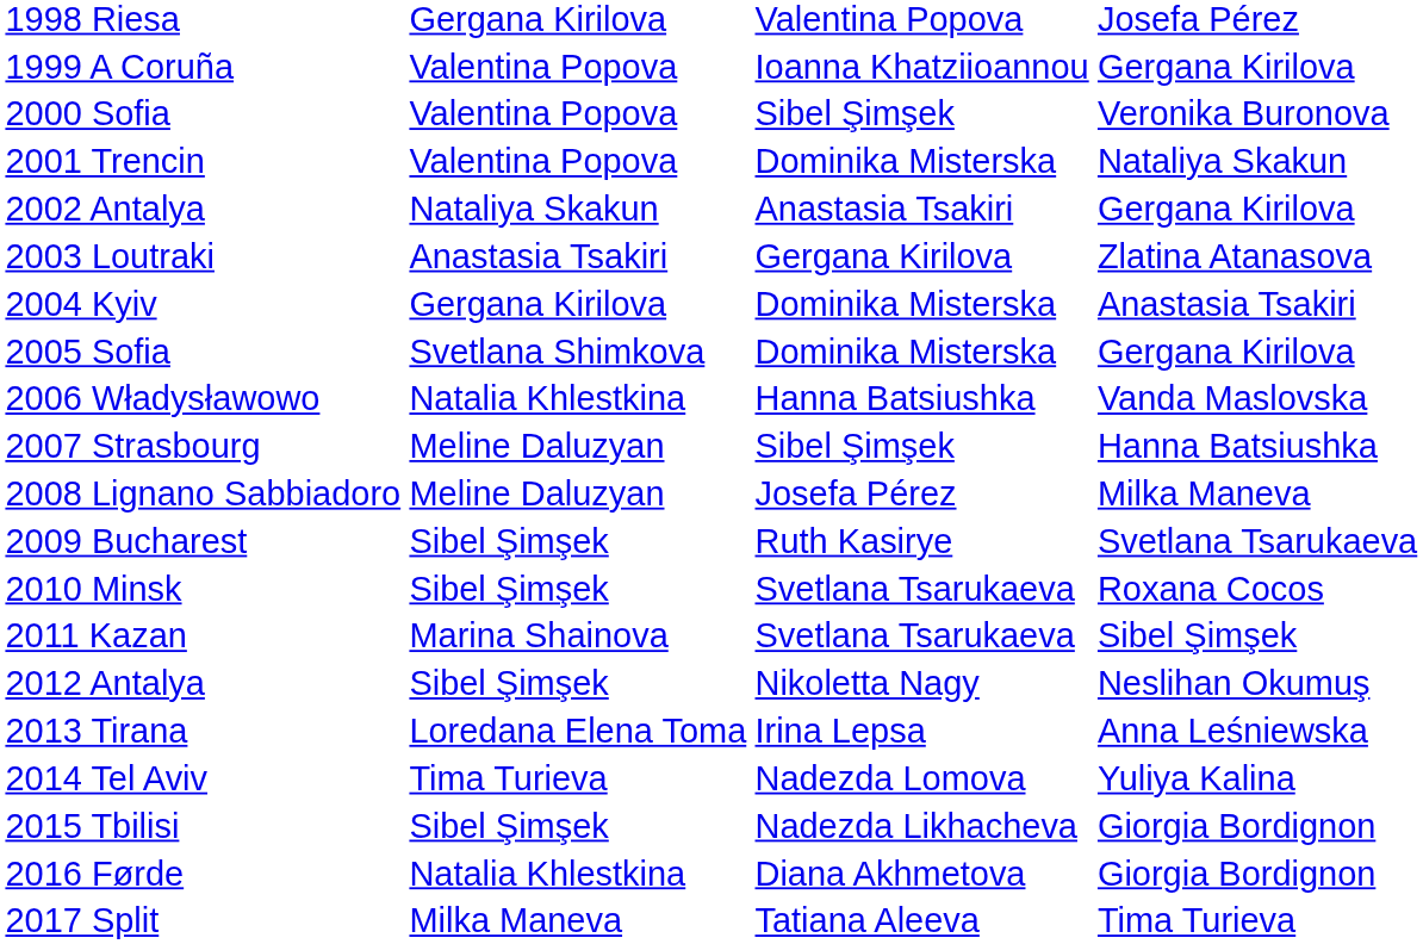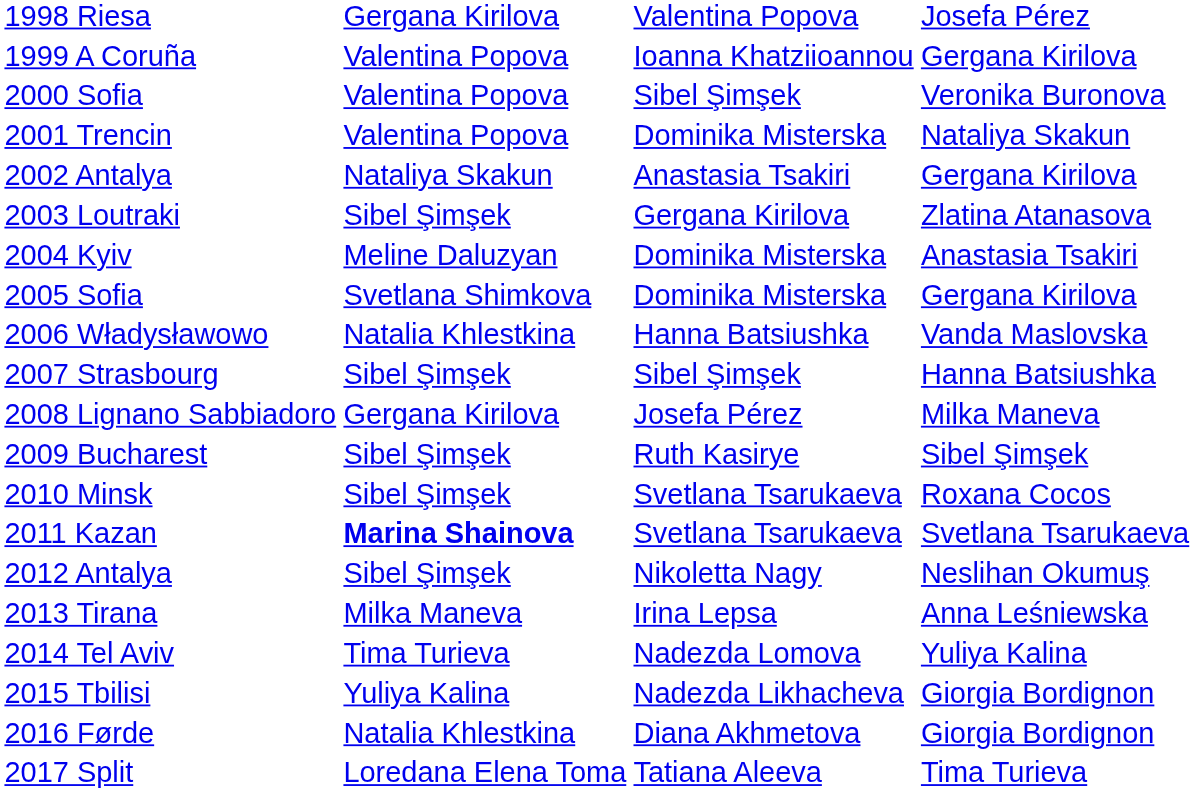 <table>
 <tr>
 <td><a href='#'>1998 Riesa</a></td>
 <td> <a href='#'>Gergana Kirilova</a></td>
 <td> <a href='#'>Valentina Popova</a></td>
 <td> <a href='#'>Josefa Pérez</a></td>
 </tr>
 <tr>
 <td><a href='#'>1999 A Coruña</a></td>
 <td> <a href='#'>Valentina Popova</a></td>
 <td> <a href='#'>Ioanna Khatziioannou</a></td>
 <td> <a href='#'>Gergana Kirilova</a></td>
 </tr>
 <tr>
 <td><a href='#'>2000 Sofia</a></td>
 <td> <a href='#'>Valentina Popova</a></td>
 <td> <a href='#'>Sibel Şimşek</a></td>
 <td> <a href='#'>Veronika Buronova</a></td>
 </tr>
 <tr>
 <td><a href='#'>2001 Trencin</a></td>
 <td> <a href='#'>Valentina Popova</a></td>
 <td> <a href='#'>Dominika Misterska</a></td>
 <td> <a href='#'>Nataliya Skakun</a></td>
 </tr>
 <tr>
 <td><a href='#'>2002 Antalya</a></td>
 <td> <a href='#'>Nataliya Skakun</a></td>
 <td> <a href='#'>Anastasia Tsakiri</a></td>
 <td> <a href='#'>Gergana Kirilova</a></td>
 </tr>
 <tr>
 <td><a href='#'>2003 Loutraki</a></td>
-<td> <a href='#'>Anastasia Tsakiri</a></td>
+<td> <a href='#'>Sibel Şimşek</a></td>
 <td> <a href='#'>Gergana Kirilova</a></td>
 <td> <a href='#'>Zlatina Atanasova</a></td>
 </tr>
 <tr>
 <td><a href='#'>2004 Kyiv</a></td>
-<td> <a href='#'>Gergana Kirilova</a></td>
+<td> <a href='#'>Meline Daluzyan</a></td>
 <td> <a href='#'>Dominika Misterska</a></td>
 <td> <a href='#'>Anastasia Tsakiri</a></td>
 </tr>
 <tr>
 <td><a href='#'>2005 Sofia</a></td>
 <td> <a href='#'>Svetlana Shimkova</a></td>
 <td> <a href='#'>Dominika Misterska</a></td>
 <td> <a href='#'>Gergana Kirilova</a></td>
 </tr>
 <tr>
 <td><a href='#'>2006 Władysławowo</a></td>
 <td> <a href='#'>Natalia Khlestkina</a></td>
 <td> <a href='#'>Hanna Batsiushka</a></td>
 <td> <a href='#'>Vanda Maslovska</a></td>
 </tr>
 <tr>
 <td><a href='#'>2007 Strasbourg</a></td>
-<td> <a href='#'>Meline Daluzyan</a></td>
+<td> <a href='#'>Sibel Şimşek</a></td>
 <td> <a href='#'>Sibel Şimşek</a></td>
 <td> <a href='#'>Hanna Batsiushka</a></td>
 </tr>
 <tr>
 <td><a href='#'>2008 Lignano Sabbiadoro</a></td>
-<td> <a href='#'>Meline Daluzyan</a></td>
+<td> <a href='#'>Gergana Kirilova</a></td>
 <td> <a href='#'>Josefa Pérez</a></td>
 <td> <a href='#'>Milka Maneva</a></td>
 </tr>
 <tr>
 <td><a href='#'>2009 Bucharest</a></td>
 <td> <a href='#'>Sibel Şimşek</a></td>
 <td> <a href='#'>Ruth Kasirye</a></td>
-<td> <a href='#'>Svetlana Tsarukaeva</a></td>
+<td> <a href='#'>Sibel Şimşek</a></td>
 </tr>
 <tr>
 <td><a href='#'>2010 Minsk</a></td>
 <td> <a href='#'>Sibel Şimşek</a></td>
 <td> <a href='#'>Svetlana Tsarukaeva</a></td>
 <td> <a href='#'>Roxana Cocos</a></td>
 </tr>
 <tr>
 <td><a href='#'>2011 Kazan</a></td>
-<td> <a href='#'>Marina Shainova</a></td>
+<td><strong> <a href='#'>Marina Shainova</a></strong></td>
 <td> <a href='#'>Svetlana Tsarukaeva</a></td>
-<td> <a href='#'>Sibel Şimşek</a></td>
+<td> <a href='#'>Svetlana Tsarukaeva</a></td>
 </tr>
 <tr>
 <td><a href='#'>2012 Antalya</a></td>
 <td> <a href='#'>Sibel Şimşek</a></td>
 <td> <a href='#'>Nikoletta Nagy </a></td>
 <td> <a href='#'>Neslihan Okumuş</a></td>
 </tr>
 <tr>
 <td><a href='#'>2013 Tirana</a></td>
-<td> <a href='#'>Loredana Elena Toma</a></td>
+<td> <a href='#'>Milka Maneva</a></td>
 <td> <a href='#'>Irina Lepsa</a></td>
 <td> <a href='#'>Anna Leśniewska</a></td>
 </tr>
 <tr>
 <td><a href='#'>2014 Tel Aviv</a></td>
 <td> <a href='#'>Tima Turieva</a></td>
 <td> <a href='#'>Nadezda Lomova</a></td>
 <td> <a href='#'>Yuliya Kalina</a></td>
 </tr>
 <tr>
 <td><a href='#'>2015 Tbilisi</a></td>
-<td> <a href='#'>Sibel Şimşek</a></td>
+<td> <a href='#'>Yuliya Kalina</a></td>
 <td> <a href='#'>Nadezda Likhacheva</a></td>
 <td> <a href='#'>Giorgia Bordignon</a></td>
 </tr>
 <tr>
 <td><a href='#'>2016 Førde</a></td>
 <td> <a href='#'>Natalia Khlestkina</a></td>
 <td> <a href='#'>Diana Akhmetova</a></td>
 <td> <a href='#'>Giorgia Bordignon</a></td>
 </tr>
 <tr>
 <td><a href='#'>2017 Split</a></td>
-<td> <a href='#'>Milka Maneva</a></td>
+<td> <a href='#'>Loredana Elena Toma</a></td>
 <td> <a href='#'>Tatiana Aleeva</a></td>
 <td> <a href='#'>Tima Turieva</a></td>
 </tr>
 </table>
